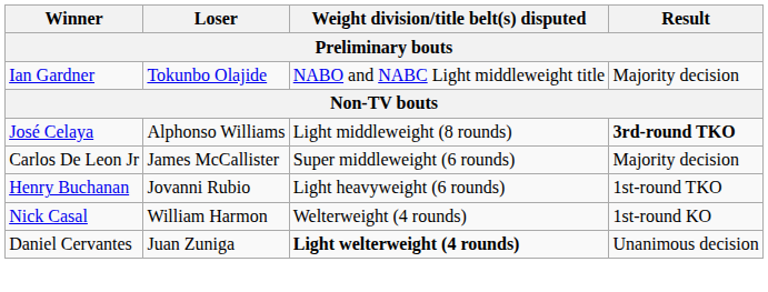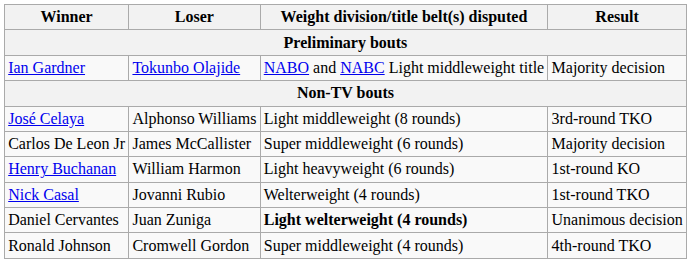 <table class=wikitable>
 <tr>
 <th>Winner</th>
 <th>Loser</th>
 <th>Weight division/title belt(s) disputed</th>
 <th>Result</th>
 </tr>
 <tr>
 <th colspan=4>Preliminary bouts</th>
 </tr>
 <tr>
 <td> <a href='#'>Ian Gardner</a></td>
 <td> <a href='#'>Tokunbo Olajide</a></td>
 <td><a href='#'>NABO</a> and <a href='#'>NABC</a> Light middleweight title</td>
 <td>Majority decision</td>
 </tr>
 <tr>
 <th colspan=4>Non-TV bouts</th>
 </tr>
 <tr>
 <td> <a href='#'>José Celaya</a></td>
 <td> Alphonso Williams</td>
 <td>Light middleweight (8 rounds)</td>
-<td><strong>3rd-round TKO</strong></td>
+<td>3rd-round TKO</td>
 </tr>
 <tr>
 <td> Carlos De Leon Jr</td>
 <td> James McCallister</td>
 <td>Super middleweight (6 rounds)</td>
 <td>Majority decision</td>
 </tr>
 <tr>
 <td> <a href='#'>Henry Buchanan</a></td>
-<td> Jovanni Rubio</td>
+<td> William Harmon</td>
 <td>Light heavyweight (6 rounds)</td>
-<td>1st-round TKO</td>
+<td>1st-round KO</td>
 </tr>
 <tr>
 <td> <a href='#'>Nick Casal</a></td>
-<td> William Harmon</td>
+<td> Jovanni Rubio</td>
 <td>Welterweight (4 rounds)</td>
-<td>1st-round KO</td>
+<td>1st-round TKO</td>
 </tr>
 <tr>
 <td> Daniel Cervantes</td>
 <td> Juan Zuniga</td>
 <td><strong>Light welterweight (4 rounds)</strong></td>
 <td>Unanimous decision</td>
 </tr>
+<tr>
+<td> Ronald Johnson</td>
+<td> Cromwell Gordon</td>
+<td>Super middleweight (4 rounds)</td>
+<td>4th-round TKO</td>
+</tr>
 </table>
